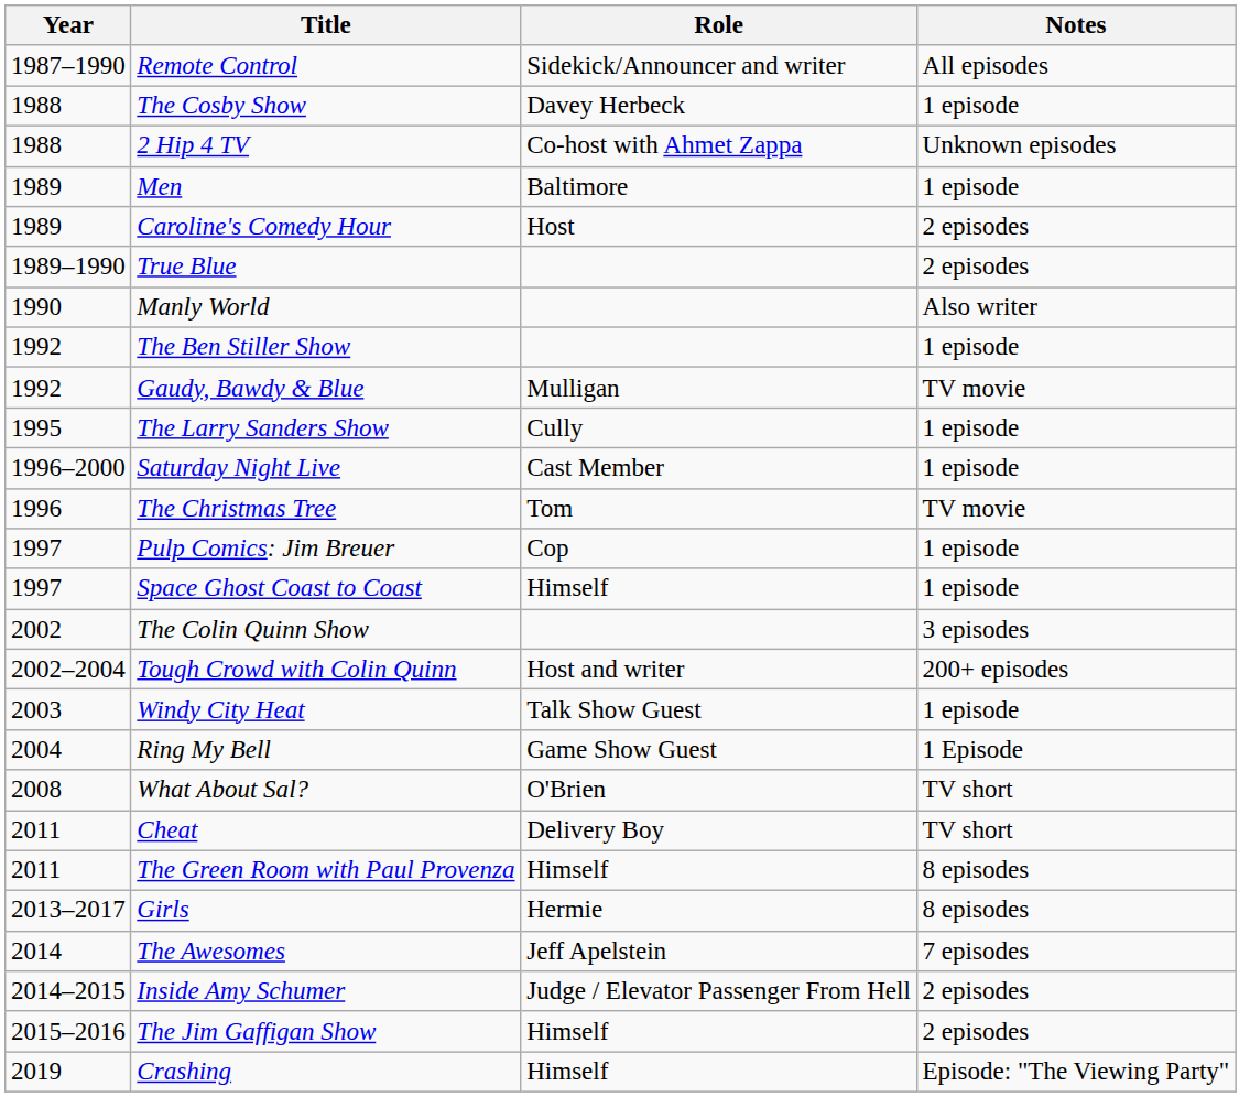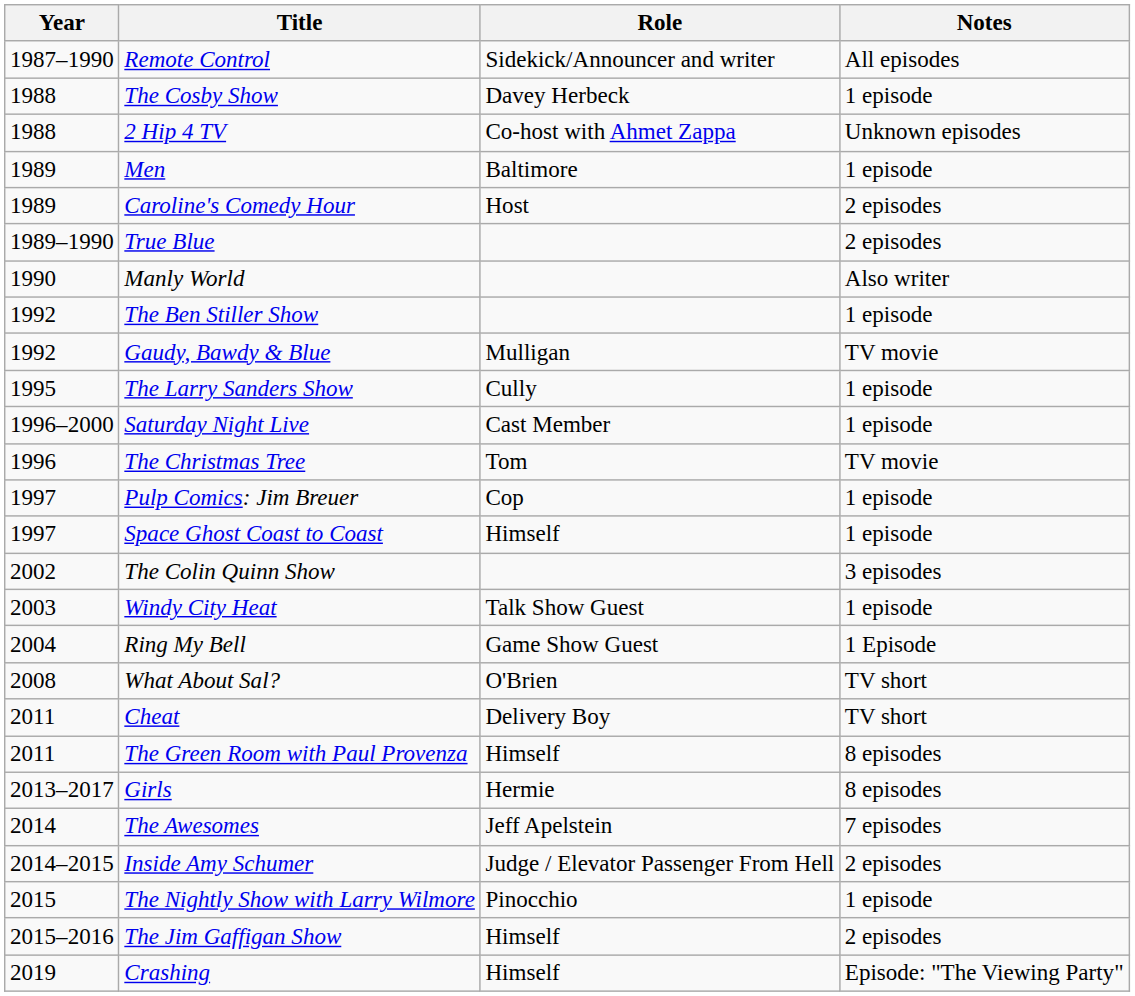 <table class="wikitable sortable">
 <tr>
 <th>Year</th>
 <th>Title</th>
 <th>Role</th>
 <th class="unsortable">Notes</th>
 </tr>
 <tr>
 <td>1987–1990</td>
 <td><em><a href='#'>Remote Control</a></em></td>
 <td>Sidekick/Announcer and writer</td>
 <td>All episodes</td>
 </tr>
 <tr>
 <td>1988</td>
 <td><em><a href='#'>The Cosby Show</a></em></td>
 <td>Davey Herbeck</td>
 <td>1 episode</td>
 </tr>
 <tr>
 <td>1988</td>
 <td><em><a href='#'>2 Hip 4 TV</a></em></td>
 <td>Co-host with <a href='#'>Ahmet Zappa</a></td>
 <td>Unknown episodes</td>
 </tr>
 <tr>
 <td>1989</td>
 <td><em><a href='#'>Men</a></em></td>
 <td>Baltimore</td>
 <td>1 episode</td>
 </tr>
 <tr>
 <td>1989</td>
 <td><em><a href='#'>Caroline's Comedy Hour</a></em></td>
 <td>Host</td>
 <td>2 episodes</td>
 </tr>
 <tr>
 <td>1989–1990</td>
 <td><em><a href='#'>True Blue</a></em></td>
 <td></td>
 <td>2 episodes</td>
 </tr>
 <tr>
 <td>1990</td>
 <td><em>Manly World</em></td>
 <td></td>
 <td>Also writer</td>
 </tr>
 <tr>
 <td>1992</td>
 <td><em><a href='#'>The Ben Stiller Show</a></em></td>
 <td></td>
 <td>1 episode</td>
 </tr>
 <tr>
 <td>1992</td>
 <td><em><a href='#'>Gaudy, Bawdy & Blue</a></em></td>
 <td>Mulligan</td>
 <td>TV movie</td>
 </tr>
 <tr>
 <td>1995</td>
 <td><em><a href='#'>The Larry Sanders Show</a></em></td>
 <td>Cully</td>
 <td>1 episode</td>
 </tr>
 <tr>
 <td>1996–2000</td>
 <td><em><a href='#'>Saturday Night Live</a></em></td>
 <td>Cast Member</td>
 <td>1 episode</td>
 </tr>
 <tr>
 <td>1996</td>
 <td><em><a href='#'>The Christmas Tree</a></em></td>
 <td>Tom</td>
 <td>TV movie</td>
 </tr>
 <tr>
 <td>1997</td>
 <td><em><a href='#'>Pulp Comics</a>: Jim Breuer</em></td>
 <td>Cop</td>
 <td>1 episode</td>
 </tr>
 <tr>
 <td>1997</td>
 <td><em><a href='#'>Space Ghost Coast to Coast</a></em></td>
 <td>Himself</td>
 <td>1 episode</td>
 </tr>
 <tr>
 <td>2002</td>
 <td><em>The Colin Quinn Show</em></td>
 <td></td>
 <td>3 episodes</td>
 </tr>
 <tr>
-<td>2002–2004</td>
-<td><em><a href='#'>Tough Crowd with Colin Quinn</a></em></td>
-<td>Host and writer</td>
-<td>200+ episodes</td>
-</tr>
-<tr>
 <td>2003</td>
 <td><em><a href='#'>Windy City Heat</a></em></td>
 <td>Talk Show Guest</td>
 <td>1 episode</td>
 </tr>
 <tr>
 <td>2004</td>
 <td><em>Ring My Bell</em></td>
 <td>Game Show Guest</td>
 <td>1 Episode</td>
 </tr>
 <tr>
 <td>2008</td>
 <td><em>What About Sal?</em></td>
 <td>O'Brien</td>
 <td>TV short</td>
 </tr>
 <tr>
 <td>2011</td>
 <td><em><a href='#'>Cheat</a></em></td>
 <td>Delivery Boy</td>
 <td>TV short</td>
 </tr>
 <tr>
 <td>2011</td>
 <td><em><a href='#'>The Green Room with Paul Provenza</a></em></td>
 <td>Himself</td>
 <td>8 episodes</td>
 </tr>
 <tr>
 <td>2013–2017</td>
 <td><em><a href='#'>Girls</a></em></td>
 <td>Hermie</td>
 <td>8 episodes</td>
 </tr>
 <tr>
 <td>2014</td>
 <td><em><a href='#'>The Awesomes</a></em></td>
 <td>Jeff Apelstein</td>
 <td>7 episodes</td>
 </tr>
 <tr>
 <td>2014–2015</td>
 <td><em><a href='#'>Inside Amy Schumer</a></em></td>
 <td>Judge / Elevator Passenger From Hell</td>
 <td>2 episodes</td>
 </tr>
 <tr>
+<td>2015</td>
+<td><em><a href='#'>The Nightly Show with Larry Wilmore</a></em></td>
+<td>Pinocchio</td>
+<td>1 episode</td>
+</tr>
+<tr>
 <td>2015–2016</td>
 <td><em><a href='#'>The Jim Gaffigan Show</a></em></td>
 <td>Himself</td>
 <td>2 episodes</td>
 </tr>
 <tr>
 <td>2019</td>
 <td><em><a href='#'>Crashing</a></em></td>
 <td>Himself</td>
 <td>Episode: "The Viewing Party"</td>
 </tr>
 </table>
